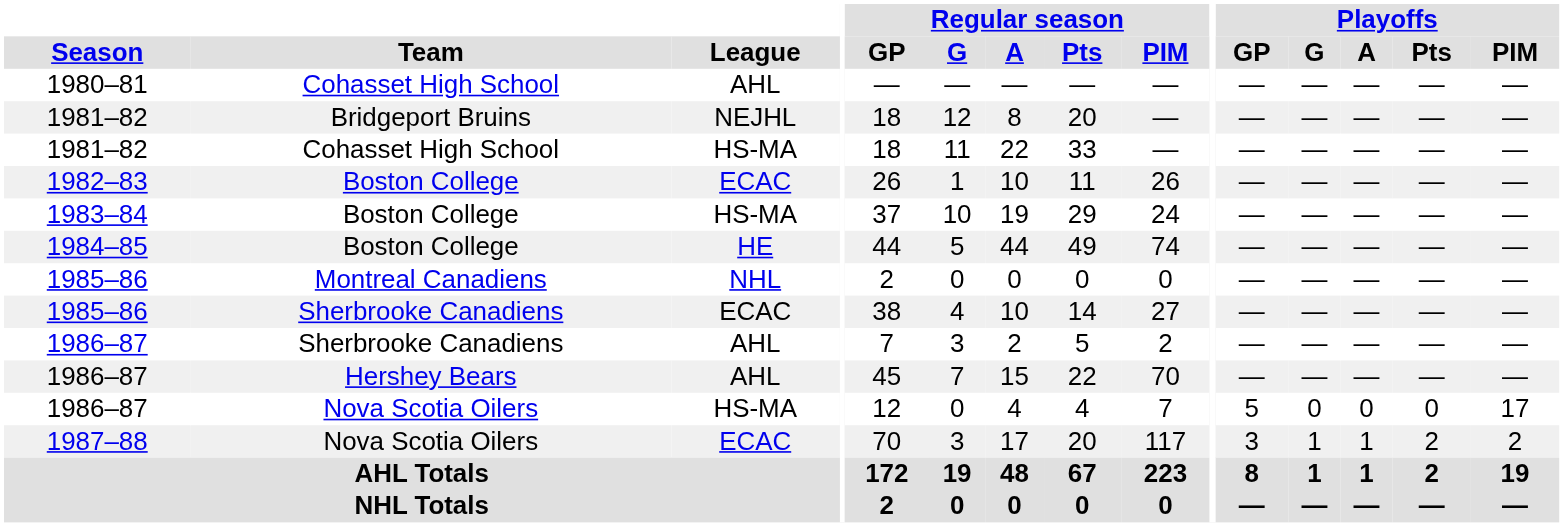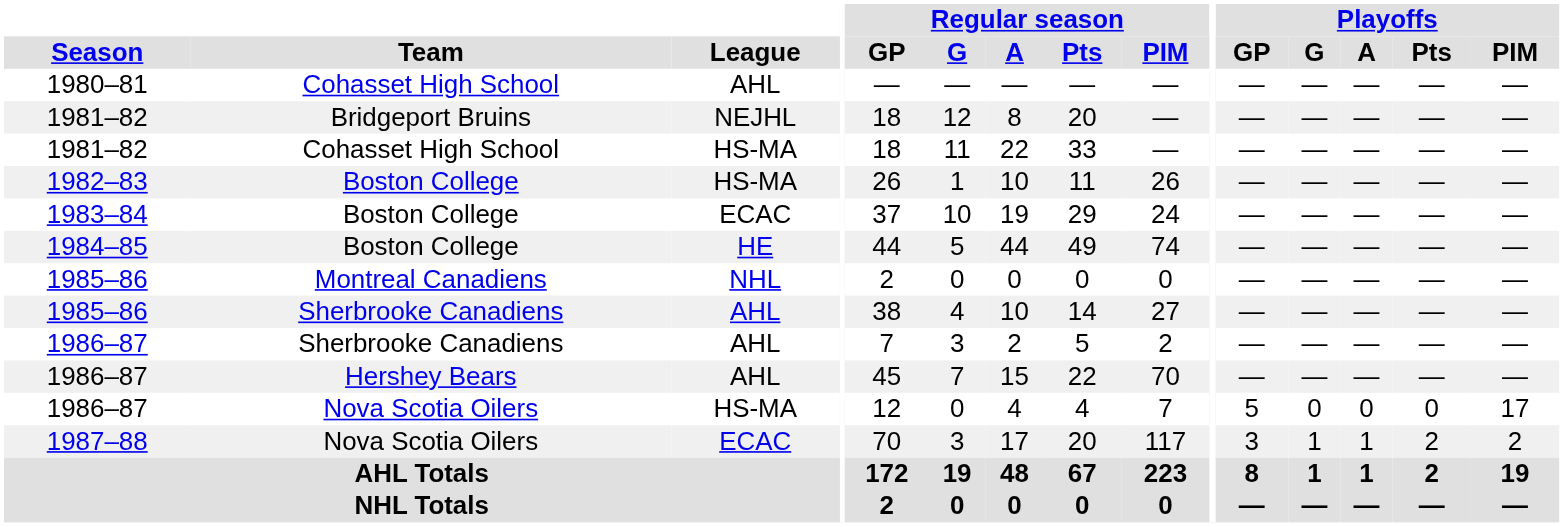 <table border="0" cellpadding="1" cellspacing="0" style="text-align:center; width:60em">
 <tr bgcolor="#e0e0e0">
 <th colspan="3" bgcolor="#ffffff"></th>
 <th rowspan="100" bgcolor="#ffffff"></th>
 <th colspan="5"><a href='#'>Regular season</a></th>
 <th rowspan="100" bgcolor="#ffffff"></th>
 <th colspan="5"><a href='#'>Playoffs</a></th>
 </tr>
 <tr bgcolor="#e0e0e0">
 <th><a href='#'>Season</a></th>
 <th>Team</th>
 <th>League</th>
 <th>GP</th>
 <th><a href='#'>G</a></th>
 <th><a href='#'>A</a></th>
 <th><a href='#'>Pts</a></th>
 <th><a href='#'>PIM</a></th>
 <th>GP</th>
 <th>G</th>
 <th>A</th>
 <th>Pts</th>
 <th>PIM</th>
 </tr>
 <tr>
 <td>1980–81</td>
 <td><a href='#'>Cohasset High School</a></td>
 <td>AHL</td>
 <td>—</td>
 <td>—</td>
 <td>—</td>
 <td>—</td>
 <td>—</td>
 <td>—</td>
 <td>—</td>
 <td>—</td>
 <td>—</td>
 <td>—</td>
 </tr>
 <tr bgcolor="#f0f0f0">
 <td>1981–82</td>
 <td>Bridgeport Bruins</td>
 <td>NEJHL</td>
 <td>18</td>
 <td>12</td>
 <td>8</td>
 <td>20</td>
 <td>—</td>
 <td>—</td>
 <td>—</td>
 <td>—</td>
 <td>—</td>
 <td>—</td>
 </tr>
 <tr>
 <td>1981–82</td>
 <td>Cohasset High School</td>
 <td>HS-MA</td>
 <td>18</td>
 <td>11</td>
 <td>22</td>
 <td>33</td>
 <td>—</td>
 <td>—</td>
 <td>—</td>
 <td>—</td>
 <td>—</td>
 <td>—</td>
 </tr>
 <tr bgcolor="#f0f0f0">
 <td><a href='#'>1982–83</a></td>
 <td><a href='#'>Boston College</a></td>
-<td><a href='#'>ECAC</a></td>
+<td>HS-MA</td>
 <td>26</td>
 <td>1</td>
 <td>10</td>
 <td>11</td>
 <td>26</td>
 <td>—</td>
 <td>—</td>
 <td>—</td>
 <td>—</td>
 <td>—</td>
 </tr>
 <tr>
 <td><a href='#'>1983–84</a></td>
 <td>Boston College</td>
-<td>HS-MA</td>
+<td>ECAC</td>
 <td>37</td>
 <td>10</td>
 <td>19</td>
 <td>29</td>
 <td>24</td>
 <td>—</td>
 <td>—</td>
 <td>—</td>
 <td>—</td>
 <td>—</td>
 </tr>
 <tr bgcolor="#f0f0f0">
 <td><a href='#'>1984–85</a></td>
 <td>Boston College</td>
 <td><a href='#'>HE</a></td>
 <td>44</td>
 <td>5</td>
 <td>44</td>
 <td>49</td>
 <td>74</td>
 <td>—</td>
 <td>—</td>
 <td>—</td>
 <td>—</td>
 <td>—</td>
 </tr>
 <tr>
 <td><a href='#'>1985–86</a></td>
 <td><a href='#'>Montreal Canadiens</a></td>
 <td><a href='#'>NHL</a></td>
 <td>2</td>
 <td>0</td>
 <td>0</td>
 <td>0</td>
 <td>0</td>
 <td>—</td>
 <td>—</td>
 <td>—</td>
 <td>—</td>
 <td>—</td>
 </tr>
 <tr bgcolor="#f0f0f0">
 <td><a href='#'>1985–86</a></td>
 <td><a href='#'>Sherbrooke Canadiens</a></td>
-<td>ECAC</td>
+<td><a href='#'>AHL</a></td>
 <td>38</td>
 <td>4</td>
 <td>10</td>
 <td>14</td>
 <td>27</td>
 <td>—</td>
 <td>—</td>
 <td>—</td>
 <td>—</td>
 <td>—</td>
 </tr>
 <tr>
 <td><a href='#'>1986–87</a></td>
 <td>Sherbrooke Canadiens</td>
 <td>AHL</td>
 <td>7</td>
 <td>3</td>
 <td>2</td>
 <td>5</td>
 <td>2</td>
 <td>—</td>
 <td>—</td>
 <td>—</td>
 <td>—</td>
 <td>—</td>
 </tr>
 <tr bgcolor="#f0f0f0">
 <td>1986–87</td>
 <td><a href='#'>Hershey Bears</a></td>
 <td>AHL</td>
 <td>45</td>
 <td>7</td>
 <td>15</td>
 <td>22</td>
 <td>70</td>
 <td>—</td>
 <td>—</td>
 <td>—</td>
 <td>—</td>
 <td>—</td>
 </tr>
 <tr>
 <td>1986–87</td>
 <td><a href='#'>Nova Scotia Oilers</a></td>
 <td>HS-MA</td>
 <td>12</td>
 <td>0</td>
 <td>4</td>
 <td>4</td>
 <td>7</td>
 <td>5</td>
 <td>0</td>
 <td>0</td>
 <td>0</td>
 <td>17</td>
 </tr>
 <tr bgcolor="#f0f0f0">
 <td><a href='#'>1987–88</a></td>
 <td>Nova Scotia Oilers</td>
 <td><a href='#'>ECAC</a></td>
 <td>70</td>
 <td>3</td>
 <td>17</td>
 <td>20</td>
 <td>117</td>
 <td>3</td>
 <td>1</td>
 <td>1</td>
 <td>2</td>
 <td>2</td>
 </tr>
 <tr bgcolor="#e0e0e0">
 <th colspan="3">AHL Totals</th>
 <th>172</th>
 <th>19</th>
 <th>48</th>
 <th>67</th>
 <th>223</th>
 <th>8</th>
 <th>1</th>
 <th>1</th>
 <th>2</th>
 <th>19</th>
 </tr>
 <tr bgcolor="#e0e0e0">
 <th colspan="3">NHL Totals</th>
 <th>2</th>
 <th>0</th>
 <th>0</th>
 <th>0</th>
 <th>0</th>
 <th>—</th>
 <th>—</th>
 <th>—</th>
 <th>—</th>
 <th>—</th>
 </tr>
 </table>
